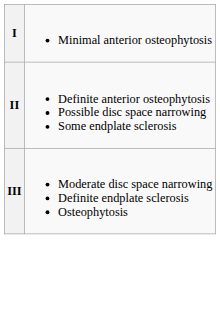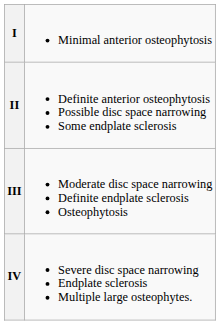 <table class="wikitable">
 <tr>
 <th>I</th>
 <td><br><ul><li>Minimal anterior osteophytosis</li></ul></td>
 </tr>
 <tr>
 <th>II</th>
 <td><br><ul><li>Definite anterior osteophytosis</li><li>Possible disc space narrowing</li><li>Some endplate sclerosis</li></ul></td>
 </tr>
 <tr>
 <th>III</th>
 <td><br><ul><li>Moderate disc space narrowing</li><li>Definite endplate sclerosis</li><li>Osteophytosis</li></ul></td>
 </tr>
+<tr>
+<th>IV</th>
+<td><br><ul><li>Severe disc space narrowing</li><li>Endplate sclerosis</li><li>Multiple large osteophytes.</li></ul></td>
+</tr>
 </table>
